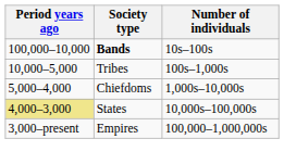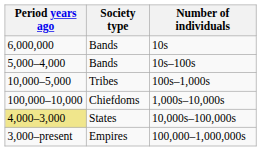 <table class="wikitable" align="right" width="350px" style="margin-left: 1em; margin-bottom: 0.5em;">
 <tr>
 <th>Period <a href='#'>years ago</a></th>
 <th>Society type</th>
 <th>Number of individuals</th>
 </tr>
 <tr>
-<td>100,000–10,000</td>
-<td><strong>Bands</strong></td>
+<td>6,000,000</td>
+<td>Bands</td>
+<td>10s</td>
+</tr>
+<tr>
+<td>5,000–4,000</td>
+<td>Bands</td>
 <td>10s–100s</td>
 </tr>
 <tr>
 <td>10,000–5,000</td>
 <td>Tribes</td>
 <td>100s–1,000s</td>
 </tr>
 <tr>
-<td>5,000–4,000</td>
+<td>100,000–10,000</td>
 <td>Chiefdoms</td>
 <td>1,000s–10,000s</td>
 </tr>
 <tr>
 <td style="background: khaki;">4,000–3,000</td>
 <td>States</td>
 <td>10,000s–100,000s</td>
 </tr>
 <tr>
 <td>3,000–present</td>
 <td>Empires</td>
 <td>100,000–1,000,000s</td>
 </tr>
 </table>
